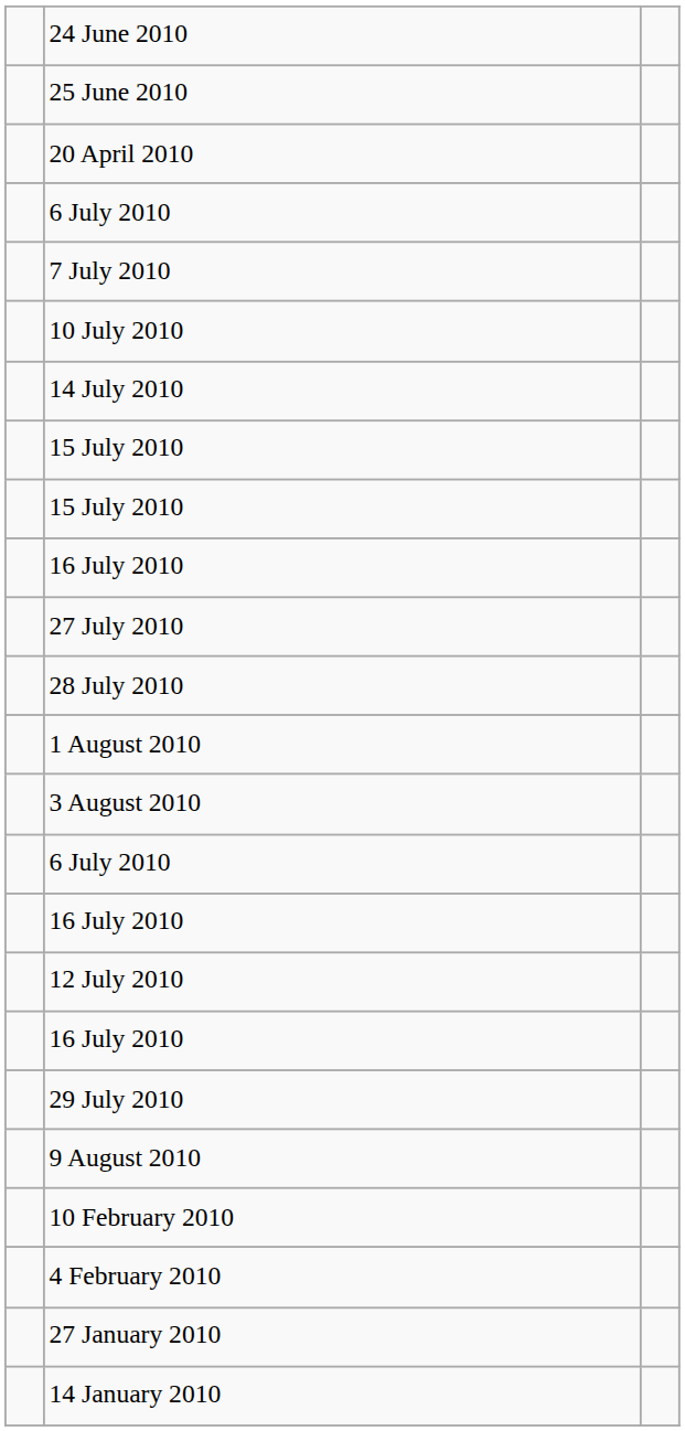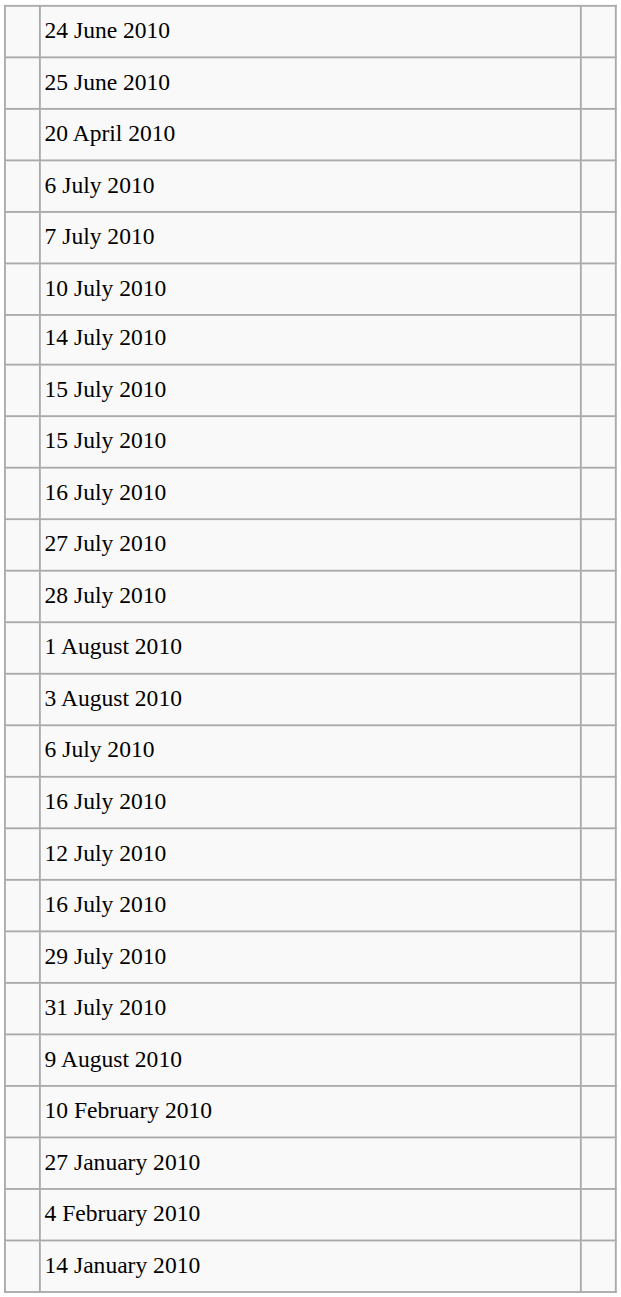 <table class="wikitable" style="font-size: 80%; float: left; width: 26em; margin-right: 1em; height: 700px">
 <tr>
 <td></td>
 <td>24 June 2010</td>
 <td></td>
 </tr>
 <tr>
 <td></td>
 <td>25 June 2010</td>
 <td></td>
 </tr>
 <tr>
 <td></td>
 <td>20 April 2010</td>
 <td></td>
 </tr>
 <tr>
 <td></td>
 <td>6 July 2010</td>
 <td></td>
 </tr>
 <tr>
 <td></td>
 <td>7 July 2010</td>
 <td></td>
 </tr>
 <tr>
 <td></td>
 <td>10 July 2010</td>
 <td></td>
 </tr>
 <tr>
 <td></td>
 <td>14 July 2010</td>
 <td></td>
 </tr>
 <tr>
 <td></td>
 <td>15 July 2010</td>
 <td></td>
 </tr>
 <tr>
 <td></td>
 <td>15 July 2010</td>
 <td></td>
 </tr>
 <tr>
 <td></td>
 <td>16 July 2010</td>
 <td></td>
 </tr>
 <tr>
 <td></td>
 <td>27 July 2010</td>
 <td></td>
 </tr>
 <tr>
 <td></td>
 <td>28 July 2010</td>
 <td></td>
 </tr>
 <tr>
 <td></td>
 <td>1 August 2010</td>
 <td></td>
 </tr>
 <tr>
 <td></td>
 <td>3 August 2010</td>
 <td></td>
 </tr>
 <tr>
 <td></td>
 <td>6 July 2010</td>
 <td></td>
 </tr>
 <tr>
 <td></td>
 <td>16 July 2010</td>
 <td></td>
 </tr>
 <tr>
 <td></td>
 <td>12 July 2010</td>
 <td></td>
 </tr>
 <tr>
 <td></td>
 <td>16 July 2010</td>
 <td></td>
 </tr>
 <tr>
 <td></td>
 <td>29 July 2010</td>
 <td></td>
 </tr>
 <tr>
 <td></td>
+<td>31 July 2010</td>
+<td></td>
+</tr>
+<tr>
+<td></td>
 <td>9 August 2010</td>
 <td></td>
 </tr>
 <tr>
 <td></td>
 <td>10 February 2010</td>
 <td></td>
 </tr>
 <tr>
 <td></td>
-<td>4 February 2010</td>
+<td>27 January 2010</td>
 <td></td>
 </tr>
 <tr>
 <td></td>
-<td>27 January 2010</td>
+<td>4 February 2010</td>
 <td></td>
 </tr>
 <tr>
 <td></td>
 <td>14 January 2010</td>
 <td></td>
 </tr>
 </table>
